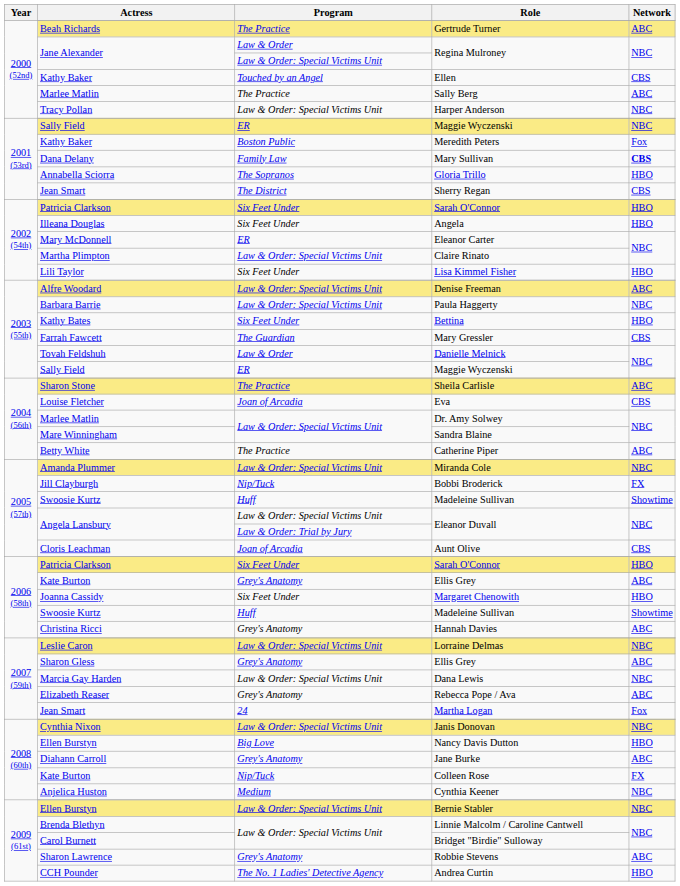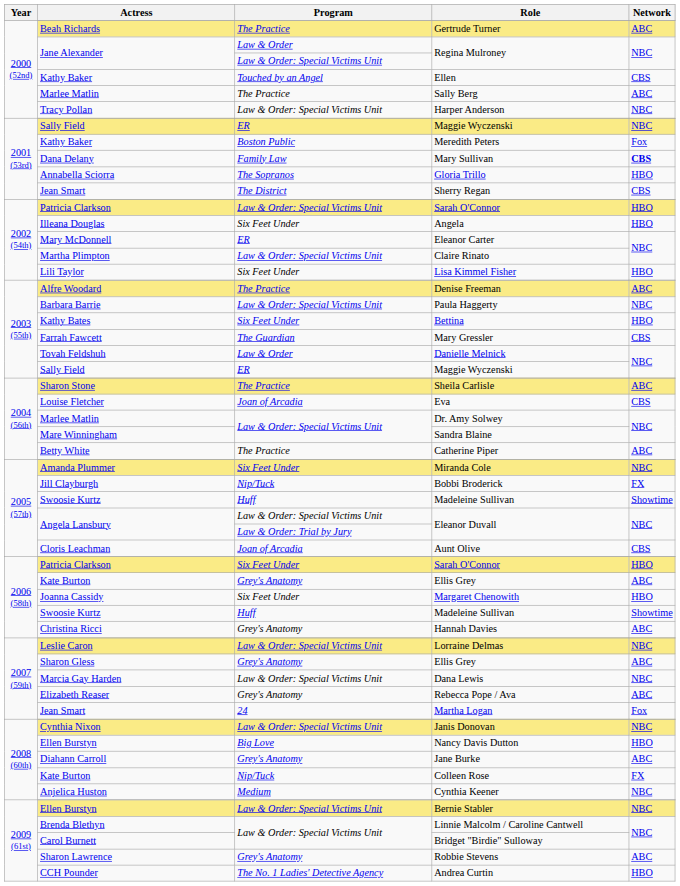 <table class="wikitable" style="width:83%">
 <tr style="background:#bebebe;">
 <th style="width:5%;">Year</th>
 <th style="width:30%;">Actress</th>
 <th style="width:30%;">Program</th>
 <th style="width:30%;">Role</th>
 <th style="width:5%;">Network</th>
 </tr>
 <tr>
 <td rowspan="7" style="text-align:center"><a href='#'>2000</a><br><small><a href='#'>(52nd)</a></small><br></td>
 </tr>
 <tr>
 <td style="background:#FAEB86"><a href='#'>Beah Richards</a></td>
 <td style="background:#FAEB86"><em><a href='#'>The Practice</a></em></td>
 <td style="background:#FAEB86">Gertrude Turner</td>
 <td style="background:#FAEB86"><a href='#'>ABC</a></td>
 </tr>
 <tr>
 <td rowspan="2"><a href='#'>Jane Alexander</a></td>
 <td><em><a href='#'>Law & Order</a></em></td>
 <td rowspan="2">Regina Mulroney</td>
 <td rowspan="2"><a href='#'>NBC</a></td>
 </tr>
 <tr>
 <td><em><a href='#'>Law & Order: Special Victims Unit</a></em></td>
 </tr>
 <tr>
 <td><a href='#'>Kathy Baker</a></td>
 <td><em><a href='#'>Touched by an Angel</a></em></td>
 <td>Ellen</td>
 <td><a href='#'>CBS</a></td>
 </tr>
 <tr>
 <td><a href='#'>Marlee Matlin</a></td>
 <td><em>The Practice</em></td>
 <td>Sally Berg</td>
 <td><a href='#'>ABC</a></td>
 </tr>
 <tr>
 <td><a href='#'>Tracy Pollan</a></td>
 <td><em>Law & Order: Special Victims Unit</em></td>
 <td>Harper Anderson</td>
 <td><a href='#'>NBC</a></td>
 </tr>
 <tr>
 <td rowspan=6 style="text-align:center"><a href='#'>2001</a><br><small><a href='#'>(53rd)</a></small><br></td>
 </tr>
 <tr>
 <td style="background:#FAEB86"><a href='#'>Sally Field</a></td>
 <td style="background:#FAEB86"><em><a href='#'>ER</a></em></td>
 <td style="background:#FAEB86">Maggie Wyczenski</td>
 <td style="background:#FAEB86"><a href='#'>NBC</a></td>
 </tr>
 <tr>
 <td><a href='#'>Kathy Baker</a></td>
 <td><em><a href='#'>Boston Public</a></em></td>
 <td>Meredith Peters</td>
 <td><a href='#'>Fox</a></td>
 </tr>
 <tr>
 <td><a href='#'>Dana Delany</a></td>
 <td><em><a href='#'>Family Law</a></em></td>
 <td>Mary Sullivan</td>
 <td><strong><a href='#'>CBS</a></strong></td>
 </tr>
 <tr>
 <td><a href='#'>Annabella Sciorra</a></td>
 <td><em><a href='#'>The Sopranos</a></em></td>
 <td><a href='#'>Gloria Trillo</a></td>
 <td><a href='#'>HBO</a></td>
 </tr>
 <tr>
 <td><a href='#'>Jean Smart</a></td>
 <td><em><a href='#'>The District</a></em></td>
 <td>Sherry Regan</td>
 <td><a href='#'>CBS</a></td>
 </tr>
 <tr>
 <td rowspan="6" style="text-align:center"><a href='#'>2002</a><br><small><a href='#'>(54th)</a></small><br></td>
 </tr>
 <tr>
 <td style="background:#FAEB86"><a href='#'>Patricia Clarkson</a></td>
-<td style="background:#FAEB86"><em><a href='#'>Six Feet Under</a></em></td>
+<td style="background:#FAEB86"><em><a href='#'>Law & Order: Special Victims Unit</a></em></td>
 <td style="background:#FAEB86"><a href='#'>Sarah O'Connor</a></td>
 <td style="background:#FAEB86"><a href='#'>HBO</a></td>
 </tr>
 <tr>
 <td><a href='#'>Illeana Douglas</a></td>
 <td><em>Six Feet Under</em></td>
 <td>Angela</td>
 <td><a href='#'>HBO</a></td>
 </tr>
 <tr>
 <td><a href='#'>Mary McDonnell</a></td>
 <td><em><a href='#'>ER</a></em></td>
 <td>Eleanor Carter</td>
 <td rowspan=2><a href='#'>NBC</a></td>
 </tr>
 <tr>
 <td><a href='#'>Martha Plimpton</a></td>
 <td><em><a href='#'>Law & Order: Special Victims Unit</a></em></td>
 <td>Claire Rinato</td>
 </tr>
 <tr>
 <td><a href='#'>Lili Taylor</a></td>
 <td><em>Six Feet Under</em></td>
 <td><a href='#'>Lisa Kimmel Fisher</a></td>
 <td><a href='#'>HBO</a></td>
 </tr>
 <tr>
 <td rowspan="7" style="text-align:center"><a href='#'>2003</a><br><small><a href='#'>(55th)</a></small><br></td>
 </tr>
 <tr>
 <td style="background:#FAEB86"><a href='#'>Alfre Woodard</a></td>
-<td style="background:#FAEB86"><em><a href='#'>Law & Order: Special Victims Unit</a></em></td>
+<td style="background:#FAEB86"><em><a href='#'>The Practice</a></em></td>
 <td style="background:#FAEB86">Denise Freeman</td>
 <td style="background:#FAEB86"><a href='#'>ABC</a></td>
 </tr>
 <tr>
 <td><a href='#'>Barbara Barrie</a></td>
 <td><em><a href='#'>Law & Order: Special Victims Unit</a></em></td>
 <td>Paula Haggerty</td>
 <td><a href='#'>NBC</a></td>
 </tr>
 <tr>
 <td><a href='#'>Kathy Bates</a></td>
 <td><em><a href='#'>Six Feet Under</a></em></td>
 <td><a href='#'>Bettina</a></td>
 <td><a href='#'>HBO</a></td>
 </tr>
 <tr>
 <td><a href='#'>Farrah Fawcett</a></td>
 <td><em><a href='#'>The Guardian</a></em></td>
 <td>Mary Gressler</td>
 <td><a href='#'>CBS</a></td>
 </tr>
 <tr>
 <td><a href='#'>Tovah Feldshuh</a></td>
 <td><em><a href='#'>Law & Order</a></em></td>
 <td><a href='#'>Danielle Melnick</a></td>
 <td rowspan="2"><a href='#'>NBC</a></td>
 </tr>
 <tr>
 <td><a href='#'>Sally Field</a></td>
 <td><em><a href='#'>ER</a></em></td>
 <td>Maggie Wyczenski</td>
 </tr>
 <tr>
 <td rowspan="6" style="text-align:center"><a href='#'>2004</a><br><small><a href='#'>(56th)</a></small><br></td>
 </tr>
 <tr>
 <td style="background:#FAEB86"><a href='#'>Sharon Stone</a></td>
 <td style="background:#FAEB86"><em><a href='#'>The Practice</a></em></td>
 <td style="background:#FAEB86">Sheila Carlisle</td>
 <td style="background:#FAEB86"><a href='#'>ABC</a></td>
 </tr>
 <tr>
 <td><a href='#'>Louise Fletcher</a></td>
 <td><em><a href='#'>Joan of Arcadia</a></em></td>
 <td>Eva</td>
 <td><a href='#'>CBS</a></td>
 </tr>
 <tr>
 <td><a href='#'>Marlee Matlin</a></td>
 <td rowspan="2"><em><a href='#'>Law & Order: Special Victims Unit</a></em></td>
 <td>Dr. Amy Solwey</td>
 <td rowspan="2"><a href='#'>NBC</a></td>
 </tr>
 <tr>
 <td><a href='#'>Mare Winningham</a></td>
 <td>Sandra Blaine</td>
 </tr>
 <tr>
 <td><a href='#'>Betty White</a></td>
 <td><em>The Practice</em></td>
 <td>Catherine Piper</td>
 <td><a href='#'>ABC</a></td>
 </tr>
 <tr>
 <td rowspan="7" style="text-align:center"><a href='#'>2005</a><br><small><a href='#'>(57th)</a></small><br></td>
 </tr>
 <tr>
 <td style="background:#FAEB86"><a href='#'>Amanda Plummer</a></td>
-<td style="background:#FAEB86"><em><a href='#'>Law & Order: Special Victims Unit</a></em></td>
+<td style="background:#FAEB86"><em><a href='#'>Six Feet Under</a></em></td>
 <td style="background:#FAEB86">Miranda Cole</td>
 <td style="background:#FAEB86"><a href='#'>NBC</a></td>
 </tr>
 <tr>
 <td><a href='#'>Jill Clayburgh</a></td>
 <td><em><a href='#'>Nip/Tuck</a></em></td>
 <td>Bobbi Broderick</td>
 <td><a href='#'>FX</a></td>
 </tr>
 <tr>
 <td><a href='#'>Swoosie Kurtz</a></td>
 <td><em><a href='#'>Huff</a></em></td>
 <td>Madeleine Sullivan</td>
 <td><a href='#'>Showtime</a></td>
 </tr>
 <tr>
 <td rowspan="2"><a href='#'>Angela Lansbury</a></td>
 <td><em>Law & Order: Special Victims Unit</em></td>
 <td rowspan="2">Eleanor Duvall</td>
 <td rowspan="2"><a href='#'>NBC</a></td>
 </tr>
 <tr>
 <td><em><a href='#'>Law & Order: Trial by Jury</a></em></td>
 </tr>
 <tr>
 <td><a href='#'>Cloris Leachman</a></td>
 <td><em><a href='#'>Joan of Arcadia</a></em></td>
 <td>Aunt Olive</td>
 <td><a href='#'>CBS</a></td>
 </tr>
 <tr>
 <td rowspan="6" style="text-align:center"><a href='#'>2006</a><br><small><a href='#'>(58th)</a></small><br></td>
 </tr>
 <tr>
 <td style="background:#FAEB86"><a href='#'>Patricia Clarkson</a></td>
 <td style="background:#FAEB86"><em><a href='#'>Six Feet Under</a></em></td>
 <td style="background:#FAEB86"><a href='#'>Sarah O'Connor</a></td>
 <td style="background:#FAEB86"><a href='#'>HBO</a></td>
 </tr>
 <tr>
 <td><a href='#'>Kate Burton</a></td>
 <td><em><a href='#'>Grey's Anatomy</a></em></td>
 <td>Ellis Grey</td>
 <td><a href='#'>ABC</a></td>
 </tr>
 <tr>
 <td><a href='#'>Joanna Cassidy</a></td>
 <td><em>Six Feet Under</em></td>
 <td><a href='#'>Margaret Chenowith</a></td>
 <td><a href='#'>HBO</a></td>
 </tr>
 <tr>
 <td><a href='#'>Swoosie Kurtz</a></td>
 <td><em><a href='#'>Huff</a></em></td>
 <td>Madeleine Sullivan</td>
 <td><a href='#'>Showtime</a></td>
 </tr>
 <tr>
 <td><a href='#'>Christina Ricci</a></td>
 <td><em>Grey's Anatomy</em></td>
 <td>Hannah Davies</td>
 <td><a href='#'>ABC</a></td>
 </tr>
 <tr>
 <td rowspan="6" style="text-align:center"><a href='#'>2007</a><br><small><a href='#'>(59th)</a></small><br></td>
 </tr>
 <tr>
 <td style="background:#FAEB86"><a href='#'>Leslie Caron</a></td>
 <td style="background:#FAEB86"><em><a href='#'>Law & Order: Special Victims Unit</a></em></td>
 <td style="background:#FAEB86">Lorraine Delmas</td>
 <td style="background:#FAEB86"><a href='#'>NBC</a></td>
 </tr>
 <tr>
 <td><a href='#'>Sharon Gless</a></td>
 <td><em><a href='#'>Grey's Anatomy</a></em></td>
 <td>Ellis Grey</td>
 <td><a href='#'>ABC</a></td>
 </tr>
 <tr>
 <td><a href='#'>Marcia Gay Harden</a></td>
 <td><em>Law & Order: Special Victims Unit</em></td>
 <td>Dana Lewis</td>
 <td><a href='#'>NBC</a></td>
 </tr>
 <tr>
 <td><a href='#'>Elizabeth Reaser</a></td>
 <td><em>Grey's Anatomy</em></td>
 <td>Rebecca Pope / Ava</td>
 <td><a href='#'>ABC</a></td>
 </tr>
 <tr>
 <td><a href='#'>Jean Smart</a></td>
 <td><em><a href='#'>24</a></em></td>
 <td><a href='#'>Martha Logan</a></td>
 <td><a href='#'>Fox</a></td>
 </tr>
 <tr>
 <td rowspan="6" style="text-align:center"><a href='#'>2008</a><br><small><a href='#'>(60th)</a></small><br></td>
 </tr>
 <tr>
 <td style="background:#FAEB86"><a href='#'>Cynthia Nixon</a></td>
 <td style="background:#FAEB86"><em><a href='#'>Law & Order: Special Victims Unit</a></em></td>
 <td style="background:#FAEB86">Janis Donovan</td>
 <td style="background:#FAEB86"><a href='#'>NBC</a></td>
 </tr>
 <tr>
 <td><a href='#'>Ellen Burstyn</a></td>
 <td><em><a href='#'>Big Love</a></em></td>
 <td>Nancy Davis Dutton</td>
 <td><a href='#'>HBO</a></td>
 </tr>
 <tr>
 <td><a href='#'>Diahann Carroll</a></td>
 <td><em><a href='#'>Grey's Anatomy</a></em></td>
 <td>Jane Burke</td>
 <td><a href='#'>ABC</a></td>
 </tr>
 <tr>
 <td><a href='#'>Kate Burton</a></td>
 <td><em><a href='#'>Nip/Tuck</a></em></td>
 <td>Colleen Rose</td>
 <td><a href='#'>FX</a></td>
 </tr>
 <tr>
 <td><a href='#'>Anjelica Huston</a></td>
 <td><em><a href='#'>Medium</a></em></td>
 <td>Cynthia Keener</td>
 <td><a href='#'>NBC</a></td>
 </tr>
 <tr>
 <td rowspan=6 style="text-align:center"><a href='#'>2009</a><br><small><a href='#'>(61st)</a></small><br></td>
 </tr>
 <tr>
 <td style="background:#FAEB86"><a href='#'>Ellen Burstyn</a></td>
 <td style="background:#FAEB86"><em><a href='#'>Law & Order: Special Victims Unit</a></em></td>
 <td style="background:#FAEB86">Bernie Stabler</td>
 <td style="background:#FAEB86"><a href='#'>NBC</a></td>
 </tr>
 <tr>
 <td><a href='#'>Brenda Blethyn</a></td>
 <td rowspan=2><em>Law & Order: Special Victims Unit</em></td>
 <td>Linnie Malcolm / Caroline Cantwell</td>
 <td rowspan=2><a href='#'>NBC</a></td>
 </tr>
 <tr>
 <td><a href='#'>Carol Burnett</a></td>
 <td>Bridget "Birdie" Sulloway</td>
 </tr>
 <tr>
 <td><a href='#'>Sharon Lawrence</a></td>
 <td><em><a href='#'>Grey's Anatomy</a></em></td>
 <td>Robbie Stevens</td>
 <td><a href='#'>ABC</a></td>
 </tr>
 <tr>
 <td><a href='#'>CCH Pounder</a></td>
 <td><em><a href='#'>The No. 1 Ladies' Detective Agency</a></em></td>
 <td>Andrea Curtin</td>
 <td><a href='#'>HBO</a></td>
 </tr>
 </table>
